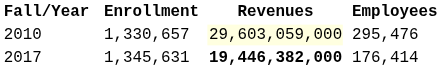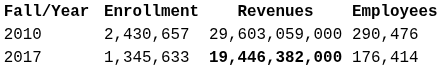 <table class="For-profit enrollment in U.S. higher education (National Center for Education Statistics)">
 <tr>
 <th>Fall/Year</th>
 <th></th>
 <th></th>
 <th>Enrollment</th>
 <th></th>
 <th>Revenues</th>
 <th></th>
 <th>Employees</th>
 <th></th>
 <th></th>
 </tr>
 <tr>
 <td>2010</td>
 <td></td>
 <td></td>
-<td>1,330,657</td>
+<td>2,430,657</td>
 <td></td>
-<td style="background: lightyellow;">29,603,059,000</td>
+<td>29,603,059,000</td>
 <td></td>
-<td>295,476</td>
+<td>290,476</td>
 </tr>
 <tr>
 <td>2017</td>
 <td></td>
 <td></td>
-<td>1,345,631</td>
+<td>1,345,633</td>
 <td></td>
 <td><strong>19,446,382,000</strong></td>
 <td></td>
 <td>176,414</td>
 </tr>
 </table>
